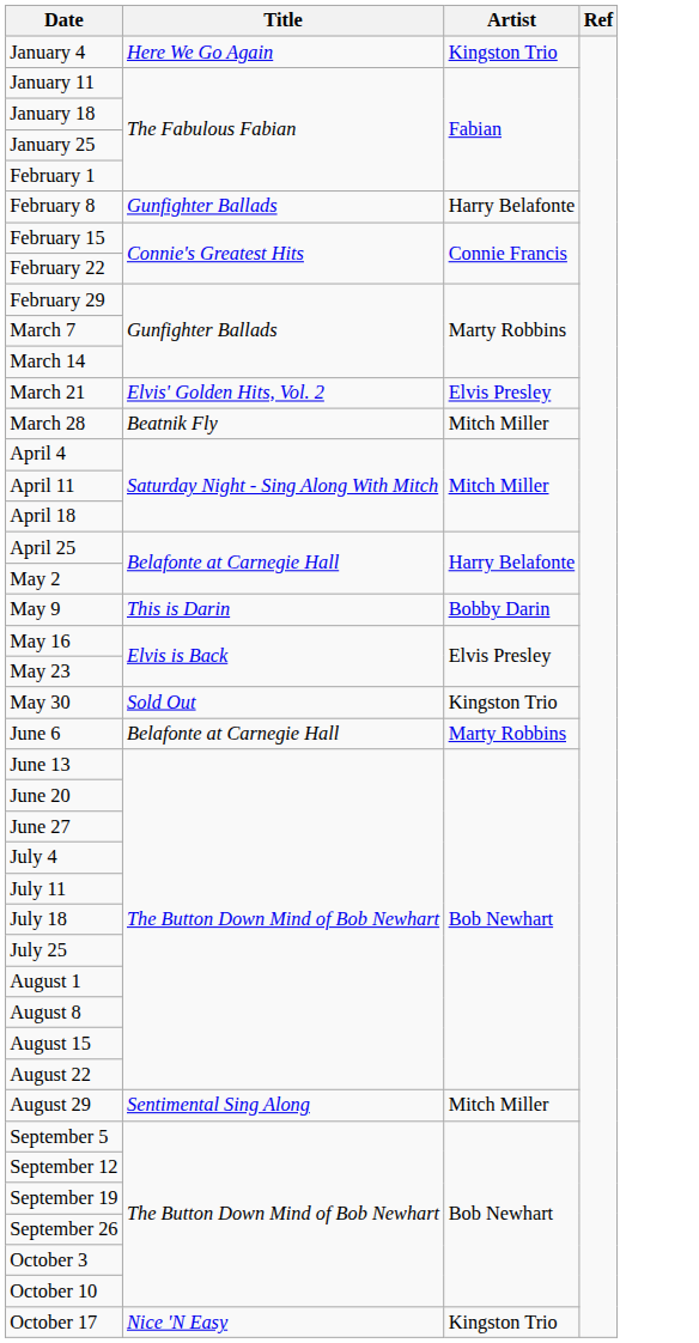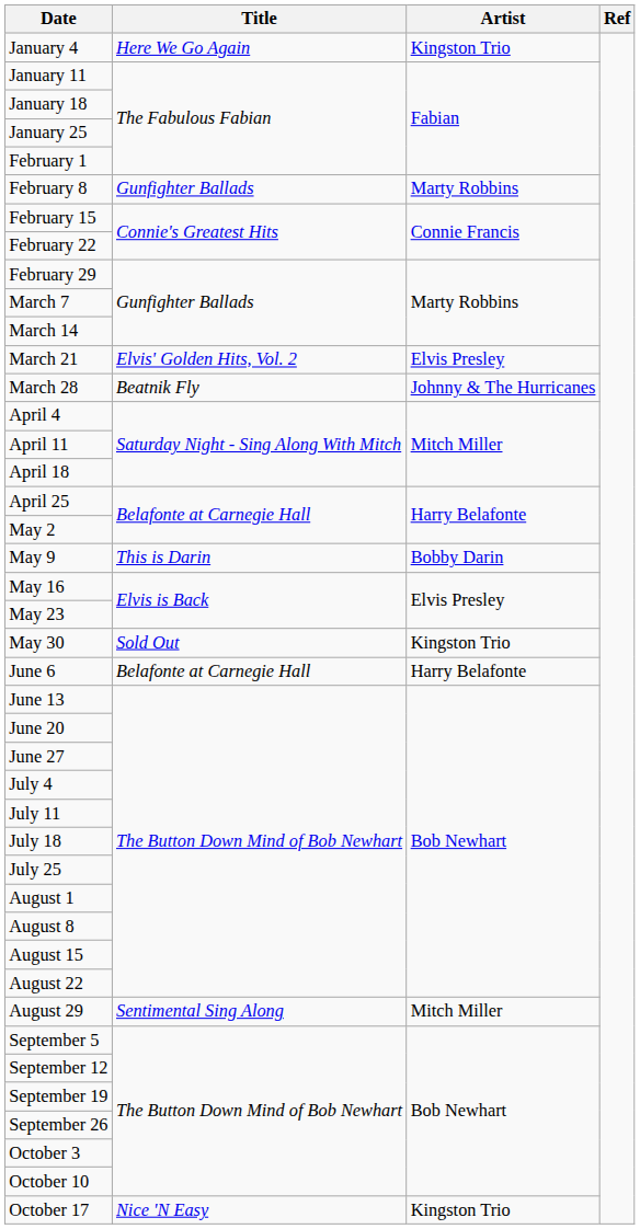 <table class="wikitable sortable">
 <tr>
 <th>Date</th>
 <th>Title</th>
 <th>Artist</th>
 <th>Ref</th>
 </tr>
 <tr>
 <td>January 4</td>
 <td><a href='#'><em>Here We Go Again</em></a></td>
 <td><a href='#'>Kingston Trio</a></td>
 <td rowspan="42"></td>
 </tr>
 <tr>
 <td>January 11</td>
 <td rowspan="4"><em>The Fabulous Fabian</em></td>
 <td rowspan="4"><a href='#'>Fabian</a></td>
 </tr>
 <tr>
 <td>January 18</td>
 </tr>
 <tr>
 <td>January 25</td>
 </tr>
 <tr>
 <td>February 1</td>
 </tr>
 <tr>
 <td>February 8</td>
 <td><a href='#'><em>Gunfighter Ballads</em></a></td>
-<td>Harry Belafonte</td>
+<td><a href='#'>Marty Robbins</a></td>
 </tr>
 <tr>
 <td>February 15</td>
 <td rowspan="2"><em><a href='#'>Connie's Greatest Hits</a></em></td>
 <td rowspan="2"><a href='#'>Connie Francis</a></td>
 </tr>
 <tr>
 <td>February 22</td>
 </tr>
 <tr>
 <td>February 29</td>
 <td rowspan="3"><em>Gunfighter Ballads</em></td>
 <td rowspan="3">Marty Robbins</td>
 </tr>
 <tr>
 <td>March 7</td>
 </tr>
 <tr>
 <td>March 14</td>
 </tr>
 <tr>
 <td>March 21</td>
 <td><a href='#'><em>Elvis' Golden Hits, Vol. 2</em></a></td>
 <td><a href='#'>Elvis Presley</a></td>
 </tr>
 <tr>
 <td>March 28</td>
 <td><em>Beatnik Fly</em></td>
-<td>Mitch Miller</td>
+<td><a href='#'>Johnny & The Hurricanes</a></td>
 </tr>
 <tr>
 <td>April 4</td>
 <td rowspan="3"><a href='#'><em>Saturday Night - Sing Along With Mitch</em></a></td>
 <td rowspan="3"><a href='#'>Mitch Miller</a></td>
 </tr>
 <tr>
 <td>April 11</td>
 </tr>
 <tr>
 <td>April 18</td>
 </tr>
 <tr>
 <td>April 25</td>
 <td rowspan="2"><em><a href='#'>Belafonte at Carnegie Hall</a></em></td>
 <td rowspan="2"><a href='#'>Harry Belafonte</a></td>
 </tr>
 <tr>
 <td>May 2</td>
 </tr>
 <tr>
 <td>May 9</td>
 <td><a href='#'><em>This is Darin</em></a></td>
 <td><a href='#'>Bobby Darin</a></td>
 </tr>
 <tr>
 <td>May 16</td>
 <td rowspan="2"><a href='#'><em>Elvis is Back</em></a></td>
 <td rowspan="2">Elvis Presley</td>
 </tr>
 <tr>
 <td>May 23</td>
 </tr>
 <tr>
 <td>May 30</td>
 <td><a href='#'><em>Sold Out</em></a></td>
 <td>Kingston Trio</td>
 </tr>
 <tr>
 <td>June 6</td>
 <td><em>Belafonte at Carnegie Hall</em></td>
-<td><a href='#'>Marty Robbins</a></td>
+<td>Harry Belafonte</td>
 </tr>
 <tr>
 <td>June 13</td>
 <td rowspan="11"><a href='#'><em>The Button Down Mind of Bob Newhart</em></a></td>
 <td rowspan="11"><a href='#'>Bob Newhart</a></td>
 </tr>
 <tr>
 <td>June 20</td>
 </tr>
 <tr>
 <td>June 27</td>
 </tr>
 <tr>
 <td>July 4</td>
 </tr>
 <tr>
 <td>July 11</td>
 </tr>
 <tr>
 <td>July 18</td>
 </tr>
 <tr>
 <td>July 25</td>
 </tr>
 <tr>
 <td>August 1</td>
 </tr>
 <tr>
 <td>August 8</td>
 </tr>
 <tr>
 <td>August 15</td>
 </tr>
 <tr>
 <td>August 22</td>
 </tr>
 <tr>
 <td>August 29</td>
 <td><a href='#'><em>Sentimental Sing Along</em></a></td>
 <td>Mitch Miller</td>
 </tr>
 <tr>
 <td>September 5</td>
 <td rowspan="6"><em>The Button Down Mind of Bob Newhart</em></td>
 <td rowspan="6">Bob Newhart</td>
 </tr>
 <tr>
 <td>September 12</td>
 </tr>
 <tr>
 <td>September 19</td>
 </tr>
 <tr>
 <td>September 26</td>
 </tr>
 <tr>
 <td>October 3</td>
 </tr>
 <tr>
 <td>October 10</td>
 </tr>
 <tr>
 <td>October 17</td>
 <td><a href='#'><em>Nice 'N Easy</em></a></td>
 <td>Kingston Trio</td>
 </tr>
 </table>
